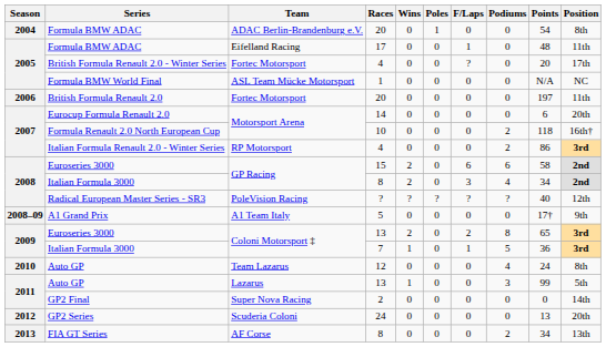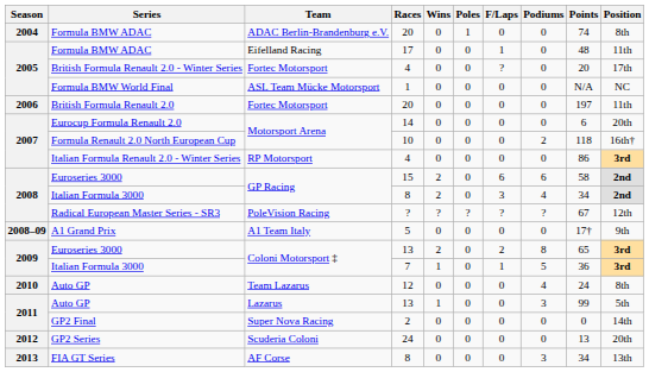 <table class="wikitable" style="font-size: 90%; text-align:center">
 <tr>
 <th>Season</th>
 <th>Series</th>
 <th>Team</th>
 <th>Races</th>
 <th>Wins</th>
 <th>Poles</th>
 <th>F/Laps</th>
 <th>Podiums</th>
 <th>Points</th>
 <th>Position</th>
 </tr>
 <tr>
 <th>2004</th>
 <td align=left><a href='#'>Formula BMW ADAC</a></td>
 <td align=left><a href='#'>ADAC Berlin-Brandenburg e.V.</a></td>
 <td>20</td>
 <td>0</td>
 <td>1</td>
 <td>0</td>
 <td>0</td>
-<td>54</td>
+<td>74</td>
 <td>8th</td>
 </tr>
 <tr>
 <th rowspan=3>2005</th>
 <td align=left><a href='#'>Formula BMW ADAC</a></td>
 <td align=left>Eifelland Racing</td>
 <td>17</td>
 <td>0</td>
 <td>0</td>
 <td>1</td>
 <td>0</td>
 <td>48</td>
 <td>11th</td>
 </tr>
 <tr>
 <td align=left><a href='#'>British Formula Renault 2.0 - Winter Series</a></td>
 <td align=left><a href='#'>Fortec Motorsport</a></td>
 <td>4</td>
 <td>0</td>
 <td>0</td>
 <td>?</td>
 <td>0</td>
 <td>20</td>
 <td>17th</td>
 </tr>
 <tr>
 <td align=left><a href='#'>Formula BMW World Final</a></td>
 <td align=left><a href='#'>ASL Team Mücke Motorsport</a></td>
 <td>1</td>
 <td>0</td>
 <td>0</td>
 <td>0</td>
 <td>0</td>
 <td>N/A</td>
 <td>NC</td>
 </tr>
 <tr>
 <th>2006</th>
 <td align=left><a href='#'>British Formula Renault 2.0</a></td>
 <td align=left><a href='#'>Fortec Motorsport</a></td>
 <td>20</td>
 <td>0</td>
 <td>0</td>
 <td>0</td>
 <td>0</td>
 <td>197</td>
 <td>11th</td>
 </tr>
 <tr>
 <th rowspan=3>2007</th>
 <td align=left><a href='#'>Eurocup Formula Renault 2.0</a></td>
 <td align=left rowspan=2><a href='#'>Motorsport Arena</a></td>
 <td>14</td>
 <td>0</td>
 <td>0</td>
 <td>0</td>
 <td>0</td>
 <td>6</td>
 <td>20th</td>
 </tr>
 <tr>
 <td align=left><a href='#'>Formula Renault 2.0 North European Cup</a></td>
 <td>10</td>
 <td>0</td>
 <td>0</td>
 <td>0</td>
 <td>2</td>
 <td>118</td>
 <td>16th†</td>
 </tr>
 <tr>
 <td align=left><a href='#'>Italian Formula Renault 2.0 - Winter Series</a></td>
 <td align=left><a href='#'>RP Motorsport</a></td>
 <td>4</td>
 <td>0</td>
 <td>0</td>
 <td>0</td>
-<td>2</td>
+<td>0</td>
 <td>86</td>
 <td style="background:#FFDF9F;"><strong>3rd</strong></td>
 </tr>
 <tr>
 <th rowspan=3>2008</th>
 <td align=left><a href='#'>Euroseries 3000</a></td>
 <td align=left rowspan=2><a href='#'>GP Racing</a></td>
 <td>15</td>
 <td>2</td>
 <td>0</td>
 <td>6</td>
 <td>6</td>
 <td>58</td>
 <td style="background:#DFDFDF;"><strong>2nd</strong></td>
 </tr>
 <tr>
 <td align=left><a href='#'>Italian Formula 3000</a></td>
 <td>8</td>
 <td>2</td>
 <td>0</td>
 <td>3</td>
 <td>4</td>
 <td>34</td>
 <td style="background:#DFDFDF;"><strong>2nd</strong></td>
 </tr>
 <tr>
 <td align=left><a href='#'>Radical European Master Series - SR3</a></td>
 <td align=left><a href='#'>PoleVision Racing</a></td>
 <td>?</td>
 <td>?</td>
 <td>?</td>
 <td>?</td>
 <td>?</td>
-<td>40</td>
+<td>67</td>
 <td>12th</td>
 </tr>
 <tr>
 <th>2008–09</th>
 <td align=left><a href='#'>A1 Grand Prix</a></td>
 <td align=left><a href='#'>A1 Team Italy</a></td>
 <td>5</td>
 <td>0</td>
 <td>0</td>
 <td>0</td>
 <td>0</td>
 <td>17†</td>
 <td>9th</td>
 </tr>
 <tr>
 <th rowspan=2>2009</th>
 <td align=left><a href='#'>Euroseries 3000</a></td>
 <td align=left rowspan=2><a href='#'>Coloni Motorsport</a> ‡</td>
 <td>13</td>
 <td>2</td>
 <td>0</td>
 <td>2</td>
 <td>8</td>
 <td>65</td>
 <td style="background:#FFDF9F;"><strong>3rd</strong></td>
 </tr>
 <tr>
 <td align=left><a href='#'>Italian Formula 3000</a></td>
 <td>7</td>
 <td>1</td>
 <td>0</td>
 <td>1</td>
 <td>5</td>
 <td>36</td>
 <td style="background:#FFDF9F;"><strong>3rd</strong></td>
 </tr>
 <tr>
 <th>2010</th>
 <td align=left><a href='#'>Auto GP</a></td>
 <td align=left><a href='#'>Team Lazarus</a></td>
 <td>12</td>
 <td>0</td>
 <td>0</td>
 <td>0</td>
 <td>4</td>
 <td>24</td>
 <td>8th</td>
 </tr>
 <tr>
 <th rowspan=2>2011</th>
 <td align=left><a href='#'>Auto GP</a></td>
 <td align=left><a href='#'>Lazarus</a></td>
 <td>13</td>
 <td>1</td>
 <td>0</td>
 <td>0</td>
 <td>3</td>
 <td>99</td>
 <td>5th</td>
 </tr>
 <tr>
 <td align=left><a href='#'>GP2 Final</a></td>
 <td align=left><a href='#'>Super Nova Racing</a></td>
 <td>2</td>
 <td>0</td>
 <td>0</td>
 <td>0</td>
 <td>0</td>
 <td>0</td>
 <td>14th</td>
 </tr>
 <tr>
 <th>2012</th>
 <td align=left><a href='#'>GP2 Series</a></td>
 <td align=left><a href='#'>Scuderia Coloni</a></td>
 <td>24</td>
 <td>0</td>
 <td>0</td>
 <td>0</td>
 <td>0</td>
 <td>13</td>
 <td>20th</td>
 </tr>
 <tr>
 <th>2013</th>
 <td align=left><a href='#'>FIA GT Series</a></td>
 <td align=left><a href='#'>AF Corse</a></td>
 <td>8</td>
 <td>0</td>
 <td>0</td>
 <td>0</td>
-<td>2</td>
+<td>3</td>
 <td>34</td>
 <td>13th</td>
 </tr>
 </table>
